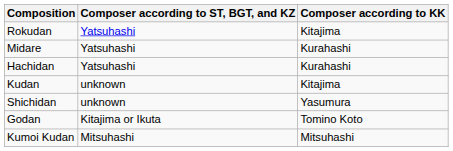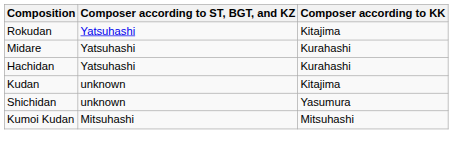 <table class="wikitable">
 <tr>
 <th>Composition</th>
 <th>Composer according to ST, BGT, and KZ</th>
 <th>Composer according to KK</th>
 </tr>
 <tr>
 <td>Rokudan</td>
 <td><a href='#'>Yatsuhashi</a></td>
 <td>Kitajima</td>
 </tr>
 <tr>
 <td>Midare</td>
 <td>Yatsuhashi</td>
 <td>Kurahashi</td>
 </tr>
 <tr>
 <td>Hachidan</td>
 <td>Yatsuhashi</td>
 <td>Kurahashi</td>
 </tr>
 <tr>
 <td>Kudan</td>
 <td>unknown</td>
 <td>Kitajima</td>
 </tr>
 <tr>
 <td>Shichidan</td>
 <td>unknown</td>
 <td>Yasumura</td>
 </tr>
 <tr>
-<td>Godan</td>
-<td>Kitajima or Ikuta</td>
-<td>Tomino Koto</td>
-</tr>
-<tr>
 <td>Kumoi Kudan</td>
 <td>Mitsuhashi</td>
 <td>Mitsuhashi</td>
 </tr>
 </table>
